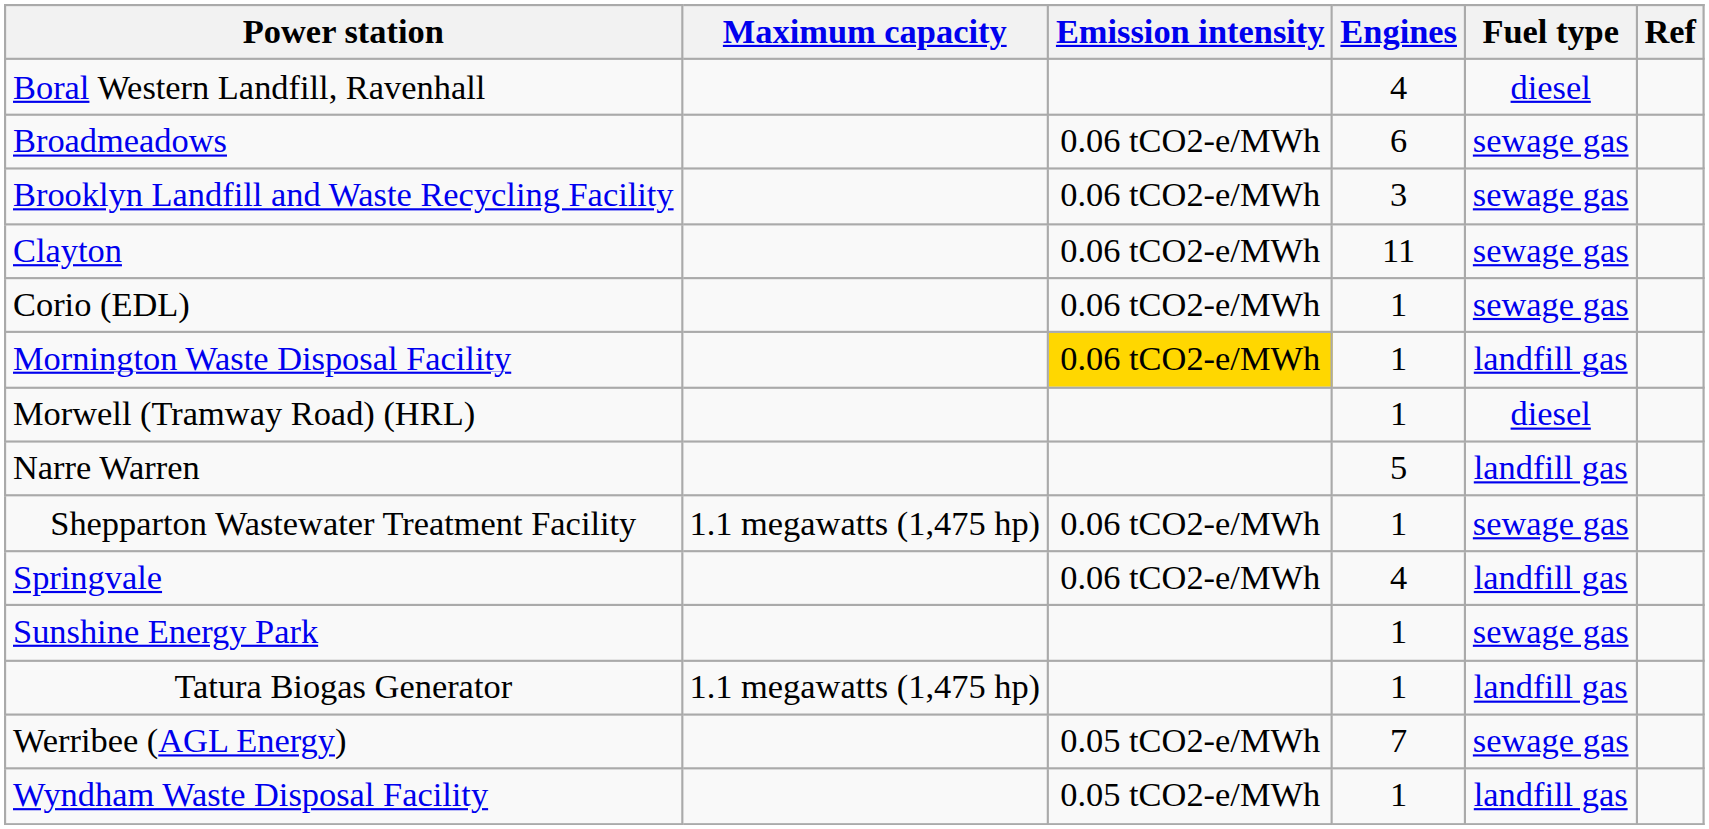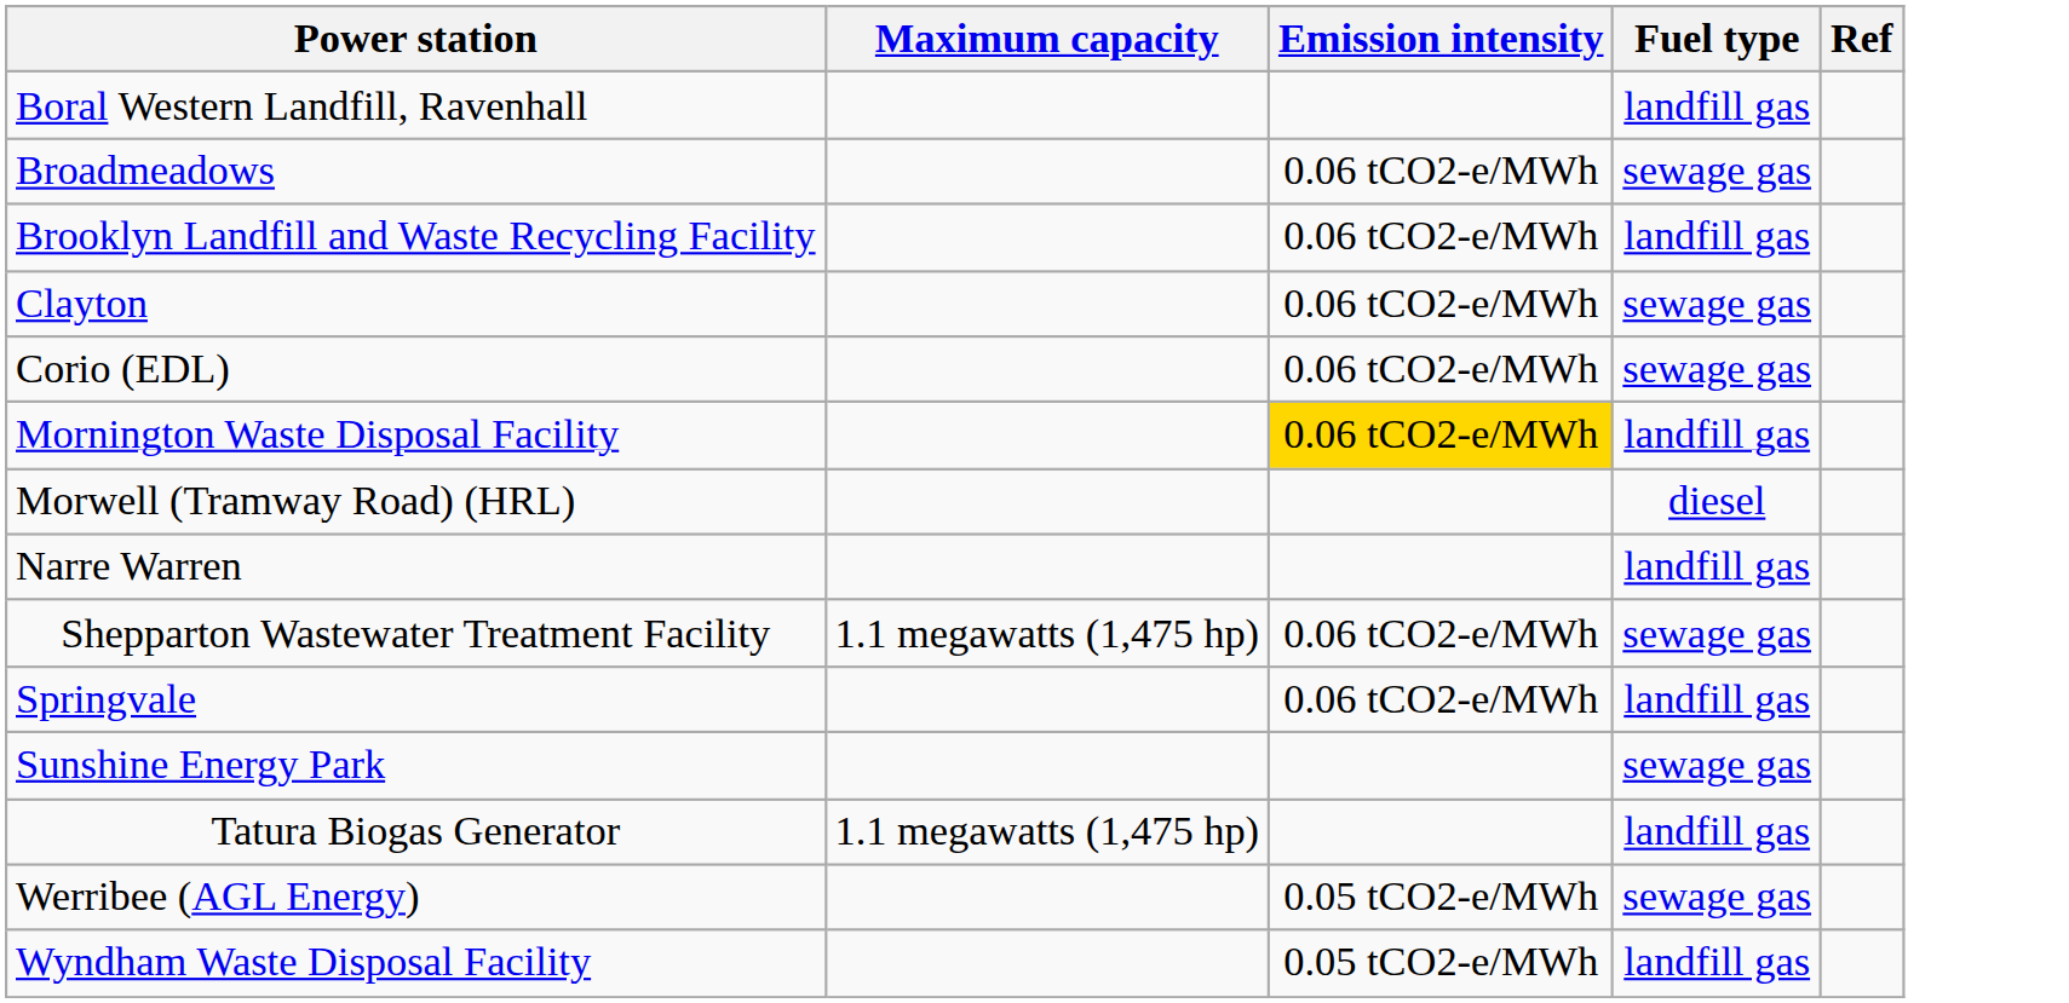 <table class="wikitable sortable" style="text-align: center">
 <tr>
 <th>Power station</th>
 <th><a href='#'>Maximum capacity</a></th>
 <th><a href='#'>Emission intensity</a></th>
-<th><a href='#'>Engines</a></th>
 <th>Fuel type</th>
 <th>Ref</th>
 </tr>
 <tr>
 <td align="left"><a href='#'>Boral</a> Western Landfill, Ravenhall</td>
 <td align="right"></td>
 <td></td>
-<td>4</td>
-<td><a href='#'>diesel</a></td>
+<td><a href='#'>landfill gas</a></td>
 <td></td>
 </tr>
 <tr>
 <td align="left"><a href='#'>Broadmeadows</a></td>
 <td align="right"></td>
 <td>0.06 tCO2-e/MWh</td>
-<td>6</td>
 <td><a href='#'>sewage gas</a></td>
 <td></td>
 </tr>
 <tr>
 <td align="left"><a href='#'>Brooklyn Landfill and Waste Recycling Facility</a></td>
 <td align="right"></td>
 <td>0.06 tCO2-e/MWh</td>
-<td>3</td>
-<td><a href='#'>sewage gas</a></td>
+<td><a href='#'>landfill gas</a></td>
 <td></td>
 </tr>
 <tr>
 <td align="left"><a href='#'>Clayton</a></td>
 <td align="right"></td>
 <td>0.06 tCO2-e/MWh</td>
-<td>11</td>
 <td><a href='#'>sewage gas</a></td>
 <td></td>
 </tr>
 <tr>
 <td align="left">Corio (EDL)</td>
 <td align="right"></td>
 <td>0.06 tCO2-e/MWh</td>
-<td>1</td>
 <td><a href='#'>sewage gas</a></td>
 <td></td>
 </tr>
 <tr>
 <td align="left"><a href='#'>Mornington Waste Disposal Facility</a></td>
 <td align="right"></td>
 <td style="background: gold;">0.06 tCO2-e/MWh</td>
-<td>1</td>
 <td><a href='#'>landfill gas</a></td>
 <td></td>
 </tr>
 <tr>
 <td align="left">Morwell (Tramway Road) (HRL)</td>
 <td align="right"></td>
 <td></td>
-<td>1</td>
 <td><a href='#'>diesel</a></td>
 <td></td>
 </tr>
 <tr>
 <td align="left">Narre Warren</td>
 <td align"right"></td>
 <td></td>
-<td>5</td>
 <td><a href='#'>landfill gas</a></td>
 <td></td>
 </tr>
 <tr>
 <td>Shepparton Wastewater Treatment Facility</td>
 <td>1.1 megawatts (1,475 hp)</td>
 <td>0.06 tCO2-e/MWh</td>
-<td>1</td>
 <td><a href='#'>sewage gas</a></td>
 <td></td>
 </tr>
 <tr>
 <td align="left"><a href='#'>Springvale</a></td>
 <td align="right"></td>
 <td>0.06 tCO2-e/MWh</td>
-<td>4</td>
 <td><a href='#'>landfill gas</a></td>
 <td></td>
 </tr>
 <tr>
 <td align="left"><a href='#'>Sunshine Energy Park</a></td>
 <td align="right"></td>
 <td></td>
-<td>1</td>
 <td><a href='#'>sewage gas</a></td>
 <td></td>
 </tr>
 <tr>
 <td>Tatura Biogas Generator</td>
 <td>1.1 megawatts (1,475 hp)</td>
 <td></td>
-<td>1</td>
 <td><a href='#'>landfill gas</a></td>
 <td></td>
 </tr>
 <tr>
 <td align="left">Werribee (<a href='#'>AGL Energy</a>)</td>
 <td align"right"></td>
 <td>0.05 tCO2-e/MWh</td>
-<td>7</td>
 <td><a href='#'>sewage gas</a></td>
 <td></td>
 </tr>
 <tr>
 <td align="left"><a href='#'>Wyndham Waste Disposal Facility</a></td>
 <td align"right"></td>
 <td>0.05 tCO2-e/MWh</td>
-<td>1</td>
 <td><a href='#'>landfill gas</a></td>
 <td></td>
 </tr>
 </table>
